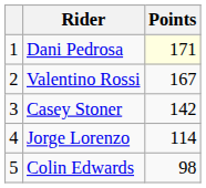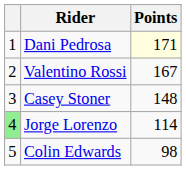 <table class="wikitable" style="font-size: 95%;">
 <tr>
 <th></th>
 <th>Rider</th>
 <th>Points</th>
 </tr>
 <tr>
 <td align=center>1</td>
 <td> <a href='#'>Dani Pedrosa</a></td>
 <td align=right style="background: lightyellow;">171</td>
 </tr>
 <tr>
 <td align=center>2</td>
 <td> <a href='#'>Valentino Rossi</a></td>
 <td align=right>167</td>
 </tr>
 <tr>
 <td align=center>3</td>
 <td> <a href='#'>Casey Stoner</a></td>
-<td align=right>142</td>
+<td align=right>148</td>
 </tr>
 <tr>
-<td align=center>4</td>
+<td align=center style="background: lightgreen;">4</td>
 <td> <a href='#'>Jorge Lorenzo</a></td>
 <td align=right>114</td>
 </tr>
 <tr>
 <td align=center>5</td>
 <td> <a href='#'>Colin Edwards</a></td>
 <td align=right>98</td>
 </tr>
 </table>
